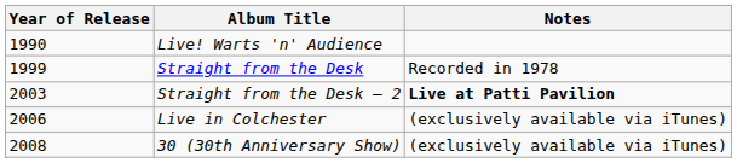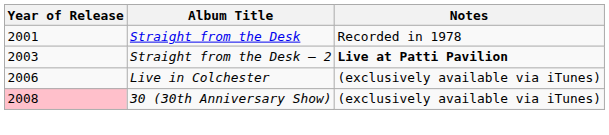 <table class="wikitable">
 <tr>
 <th>Year of Release</th>
 <th>Album Title</th>
 <th>Notes</th>
 </tr>
 <tr>
-<td>1990</td>
-<td><em>Live! Warts 'n' Audience</em></td>
-<td></td>
-</tr>
-<tr>
-<td>1999</td>
+<td>2001</td>
 <td><em><a href='#'>Straight from the Desk</a></em></td>
 <td>Recorded in 1978</td>
 </tr>
 <tr>
 <td>2003</td>
 <td><em>Straight from the Desk – 2</em></td>
 <td><strong>Live at Patti Pavilion</strong></td>
 </tr>
 <tr>
 <td>2006</td>
 <td><em>Live in Colchester</em></td>
 <td>(exclusively available via iTunes)</td>
 </tr>
 <tr>
-<td>2008</td>
+<td style="background: pink;">2008</td>
 <td><em>30 (30th Anniversary Show)</em></td>
 <td>(exclusively available via iTunes)</td>
 </tr>
 </table>
